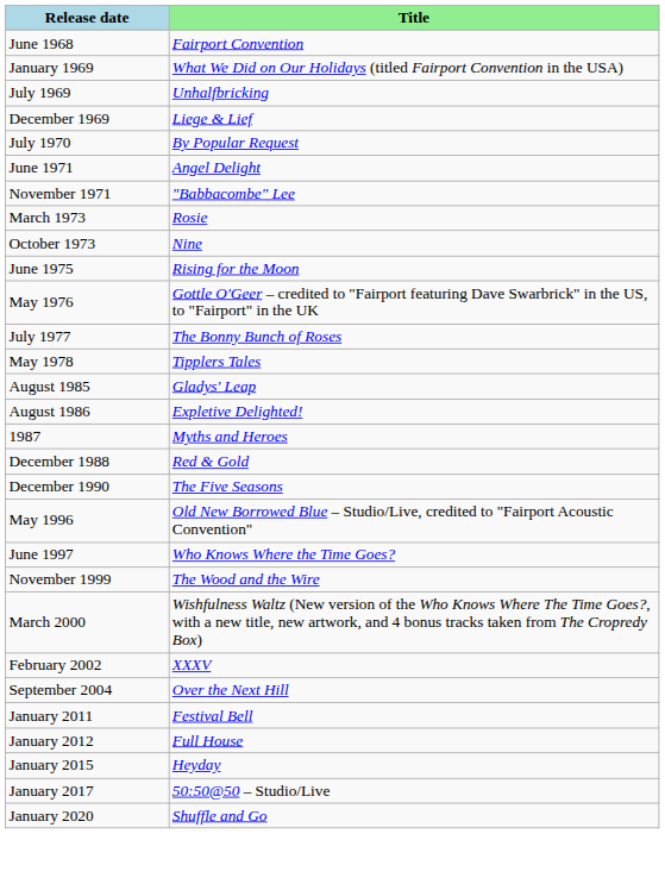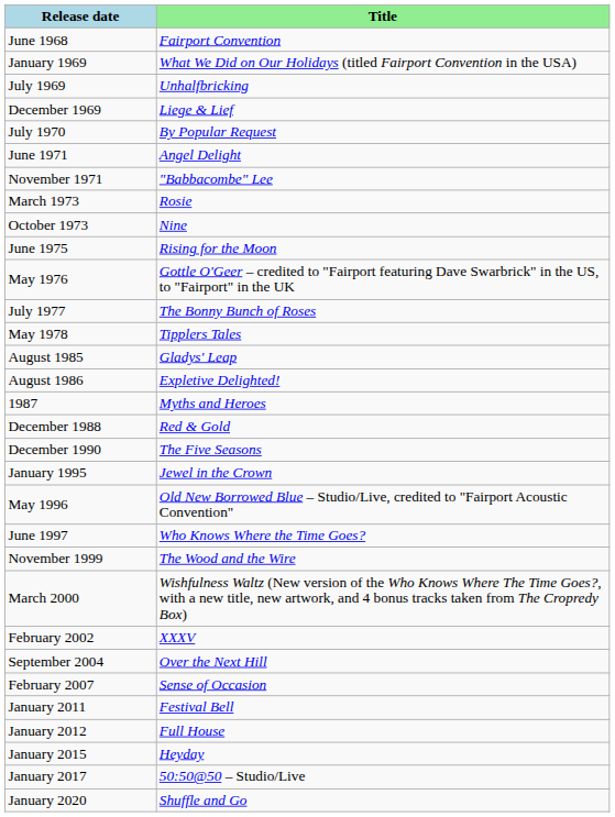 <table class="wikitable" style="width:75%; font-size:1em;">
 <tr>
 <th style="background-color: LightBlue; color: Black; font-weight: bold; text-align: center; width:15%">Release date</th>
 <th style="background-color: LightGreen; color: Black; font-weight: bold; text-align: center; width:45%">Title</th>
 </tr>
 <tr>
 <td>June 1968</td>
 <td><em><a href='#'>Fairport Convention</a></em></td>
 </tr>
 <tr>
 <td>January 1969</td>
 <td><em><a href='#'>What We Did on Our Holidays</a></em> (titled <em>Fairport Convention</em> in the USA)</td>
 </tr>
 <tr>
 <td>July 1969</td>
 <td><em><a href='#'>Unhalfbricking</a></em></td>
 </tr>
 <tr>
 <td>December 1969</td>
 <td><em><a href='#'>Liege & Lief</a></em></td>
 </tr>
 <tr>
 <td>July 1970</td>
 <td><em><a href='#'>By Popular Request</a></em></td>
 </tr>
 <tr>
 <td>June 1971</td>
 <td><em><a href='#'>Angel Delight</a></em></td>
 </tr>
 <tr>
 <td>November 1971</td>
 <td><em><a href='#'>"Babbacombe" Lee</a></em></td>
 </tr>
 <tr>
 <td>March 1973</td>
 <td><em><a href='#'>Rosie</a></em></td>
 </tr>
 <tr>
 <td>October 1973</td>
 <td><em><a href='#'>Nine</a></em></td>
 </tr>
 <tr>
 <td>June 1975</td>
 <td><em><a href='#'>Rising for the Moon</a></em></td>
 </tr>
 <tr>
 <td>May 1976</td>
 <td><em><a href='#'>Gottle O'Geer</a></em> – credited to "Fairport featuring Dave Swarbrick" in the US, to "Fairport" in the UK</td>
 </tr>
 <tr>
 <td>July 1977</td>
 <td><em><a href='#'>The Bonny Bunch of Roses</a></em></td>
 </tr>
 <tr>
 <td>May 1978</td>
 <td><em><a href='#'>Tipplers Tales</a></em></td>
 </tr>
 <tr>
 <td>August 1985</td>
 <td><em><a href='#'>Gladys' Leap</a></em></td>
 </tr>
 <tr>
 <td>August 1986</td>
 <td><em><a href='#'>Expletive Delighted!</a></em></td>
 </tr>
 <tr>
 <td>1987</td>
 <td><em><a href='#'>Myths and Heroes</a></em></td>
 </tr>
 <tr>
 <td>December 1988</td>
 <td><em><a href='#'>Red & Gold</a></em></td>
 </tr>
 <tr>
 <td>December 1990</td>
 <td><em><a href='#'>The Five Seasons</a></em></td>
 </tr>
 <tr>
+<td>January 1995</td>
+<td><em><a href='#'>Jewel in the Crown</a></em></td>
+</tr>
+<tr>
 <td>May 1996</td>
 <td><em><a href='#'>Old New Borrowed Blue</a></em> – Studio/Live, credited to "Fairport Acoustic Convention"</td>
 </tr>
 <tr>
 <td>June 1997</td>
 <td><em><a href='#'>Who Knows Where the Time Goes?</a></em></td>
 </tr>
 <tr>
 <td>November 1999</td>
 <td><em><a href='#'>The Wood and the Wire</a></em></td>
 </tr>
 <tr>
 <td>March 2000</td>
 <td><em>Wishfulness Waltz</em> (New version of the <em>Who Knows Where The Time Goes?</em>, with a new title, new artwork, and 4 bonus tracks taken from <em>The Cropredy Box</em>)</td>
 </tr>
 <tr>
 <td>February 2002</td>
 <td><em><a href='#'>XXXV</a></em></td>
 </tr>
 <tr>
 <td>September 2004</td>
 <td><em><a href='#'>Over the Next Hill</a></em></td>
 </tr>
 <tr>
+<td>February 2007</td>
+<td><em><a href='#'>Sense of Occasion</a></em></td>
+</tr>
+<tr>
 <td>January 2011</td>
 <td><em><a href='#'>Festival Bell</a></em></td>
 </tr>
 <tr>
 <td>January 2012</td>
 <td><em><a href='#'>Full House</a></em></td>
 </tr>
 <tr>
 <td>January 2015</td>
 <td><em><a href='#'>Heyday</a></em></td>
 </tr>
 <tr>
 <td>January 2017</td>
 <td><em><a href='#'>50:50@50</a></em> – Studio/Live</td>
 </tr>
 <tr>
 <td>January 2020</td>
 <td><em><a href='#'>Shuffle and Go</a></em></td>
 </tr>
 </table>
